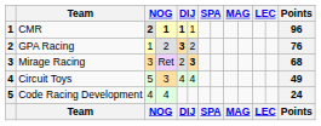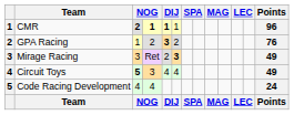 <table class="wikitable" style="font-size:85%; text-align:center">
 <tr>
 <th></th>
 <th>Team</th>
 <th colspan="2"><a href='#'>NOG</a><br></th>
 <th colspan="2"><a href='#'>DIJ</a><br></th>
 <th colspan="2"><a href='#'>SPA</a><br></th>
 <th colspan="2"><a href='#'>MAG</a><br></th>
 <th colspan="2"><a href='#'>LEC</a><br></th>
 <th>Points</th>
 </tr>
 <tr>
 <th>1</th>
 <td align="left"> CMR</td>
 <td style="background:#dfdfdf;"><strong>2</strong></td>
 <td style="background:#ffffbf;"><strong>1</strong></td>
 <td style="background:#ffffbf;"><strong>1</strong></td>
 <td style="background:#ffffbf;">1</td>
 <td></td>
 <td></td>
 <td></td>
 <td></td>
 <td></td>
 <td></td>
 <th>96</th>
 </tr>
 <tr>
 <th>2</th>
 <td align="left"> GPA Racing</td>
 <td style="background:#ffffbf;">1</td>
 <td style="background:#dfdfdf;">2</td>
 <td style="background:#ffdf9f;"><strong>3</strong></td>
 <td style="background:#dfdfdf;">2</td>
 <td></td>
 <td></td>
 <td></td>
 <td></td>
 <td></td>
 <td></td>
 <th>76</th>
 </tr>
 <tr>
 <th>3</th>
 <td align="left"> Mirage Racing</td>
 <td style="background:#ffdf9f;">3</td>
 <td style="background:#efcfff;">Ret</td>
 <td style="background:#dfdfdf;">2</td>
 <td style="background:#ffdf9f;"><strong>3</strong></td>
 <td></td>
 <td></td>
 <td></td>
 <td></td>
 <td></td>
 <td></td>
-<th>68</th>
+<th>49</th>
 </tr>
 <tr>
 <th>4</th>
 <td align="left"> Circuit Toys</td>
-<td style="background:#dfffdf;">5</td>
+<td style="background:#dfffdf;"><strong>5</strong></td>
 <td style="background:#ffdf9f;">3</td>
 <td style="background:#dfffdf;">4</td>
 <td style="background:#dfffdf;">4</td>
 <td></td>
 <td></td>
 <td></td>
 <td></td>
 <td></td>
 <td></td>
 <th>49</th>
 </tr>
 <tr>
 <th>5</th>
 <td align="left"> Code Racing Development</td>
 <td style="background:#dfffdf;">4</td>
 <td style="background:#dfffdf;">4</td>
 <td></td>
 <td></td>
 <td></td>
 <td></td>
 <td></td>
 <td></td>
 <td></td>
 <td></td>
 <th>24</th>
 </tr>
 <tr>
 <th></th>
 <th>Team</th>
 <th colspan="2"><a href='#'>NOG</a><br></th>
 <th colspan="2"><a href='#'>DIJ</a><br></th>
 <th colspan="2"><a href='#'>SPA</a><br></th>
 <th colspan="2"><a href='#'>MAG</a><br></th>
 <th colspan="2"><a href='#'>LEC</a><br></th>
 <th>Points</th>
 </tr>
 </table>
